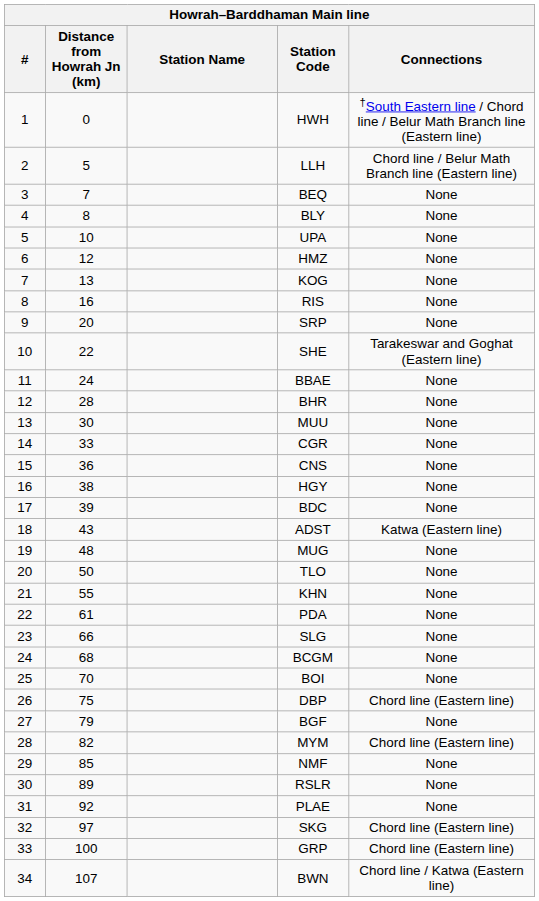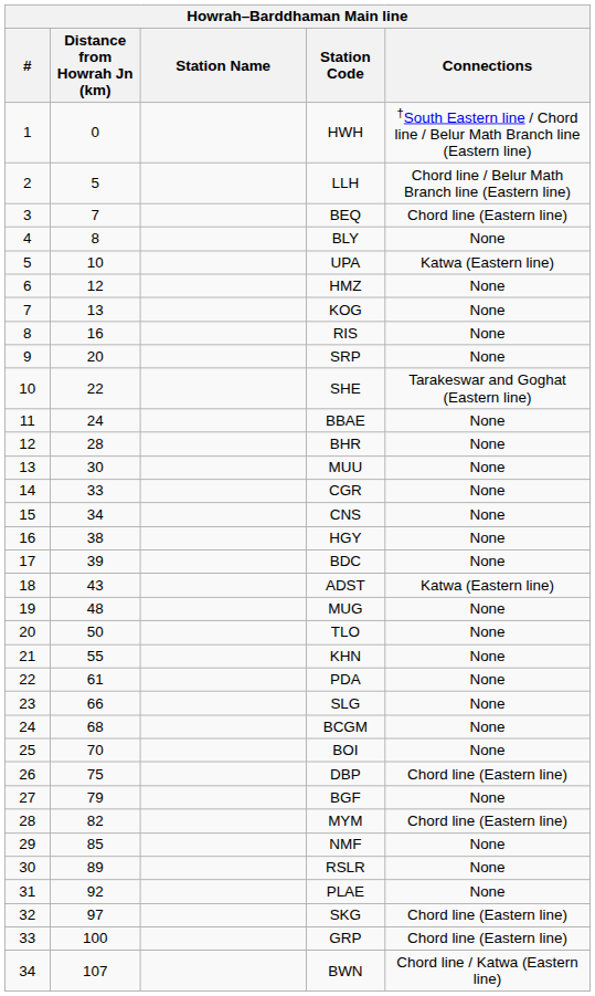 <table class="wikitable" style="text-align:center; width:50%;">
 <tr>
 <th colspan="5"><strong>Howrah–Barddhaman Main line</strong></th>
 </tr>
 <tr>
 <th style="width:1%;">#</th>
 <th style="width:1%;">Distance from Howrah Jn (km)</th>
 <th style="width:5%;">Station Name</th>
 <th style="width:1%;">Station Code</th>
 <th style="width:5%;">Connections</th>
 </tr>
 <tr>
 <td>1</td>
 <td>0</td>
 <td><strong></strong></td>
 <td>HWH</td>
 <td><sup>†</sup><a href='#'>South Eastern line</a> / Chord line / Belur Math Branch line (Eastern line)</td>
 </tr>
 <tr>
 <td>2</td>
 <td>5</td>
 <td></td>
 <td>LLH</td>
 <td>Chord line / Belur Math Branch line (Eastern line)</td>
 </tr>
 <tr>
 <td>3</td>
 <td>7</td>
 <td></td>
 <td>BEQ</td>
-<td>None</td>
+<td>Chord line (Eastern line)</td>
 </tr>
 <tr>
 <td>4</td>
 <td>8</td>
 <td></td>
 <td>BLY</td>
 <td>None</td>
 </tr>
 <tr>
 <td>5</td>
 <td>10</td>
 <td></td>
 <td>UPA</td>
-<td>None</td>
+<td>Katwa (Eastern line)</td>
 </tr>
 <tr>
 <td>6</td>
 <td>12</td>
 <td></td>
 <td>HMZ</td>
 <td>None</td>
 </tr>
 <tr>
 <td>7</td>
 <td>13</td>
 <td></td>
 <td>KOG</td>
 <td>None</td>
 </tr>
 <tr>
 <td>8</td>
 <td>16</td>
 <td></td>
 <td>RIS</td>
 <td>None</td>
 </tr>
 <tr>
 <td>9</td>
 <td>20</td>
 <td></td>
 <td>SRP</td>
 <td>None</td>
 </tr>
 <tr>
 <td>10</td>
 <td>22</td>
 <td><strong></strong></td>
 <td>SHE</td>
 <td>Tarakeswar and Goghat (Eastern line)</td>
 </tr>
 <tr>
 <td>11</td>
 <td>24</td>
 <td></td>
 <td>BBAE</td>
 <td>None</td>
 </tr>
 <tr>
 <td>12</td>
 <td>28</td>
 <td></td>
 <td>BHR</td>
 <td>None</td>
 </tr>
 <tr>
 <td>13</td>
 <td>30</td>
 <td></td>
 <td>MUU</td>
 <td>None</td>
 </tr>
 <tr>
 <td>14</td>
 <td>33</td>
 <td></td>
 <td>CGR</td>
 <td>None</td>
 </tr>
 <tr>
 <td>15</td>
-<td>36</td>
+<td>34</td>
 <td></td>
 <td>CNS</td>
 <td>None</td>
 </tr>
 <tr>
 <td>16</td>
 <td>38</td>
 <td></td>
 <td>HGY</td>
 <td>None</td>
 </tr>
 <tr>
 <td>17</td>
 <td>39</td>
 <td><strong></strong></td>
 <td>BDC</td>
 <td>None</td>
 </tr>
 <tr>
 <td>18</td>
 <td>43</td>
 <td></td>
 <td>ADST</td>
 <td>Katwa (Eastern line)</td>
 </tr>
 <tr>
 <td>19</td>
 <td>48</td>
 <td></td>
 <td>MUG</td>
 <td>None</td>
 </tr>
 <tr>
 <td>20</td>
 <td>50</td>
 <td></td>
 <td>TLO</td>
 <td>None</td>
 </tr>
 <tr>
 <td>21</td>
 <td>55</td>
 <td></td>
 <td>KHN</td>
 <td>None</td>
 </tr>
 <tr>
 <td>22</td>
 <td>61</td>
 <td></td>
 <td>PDA</td>
 <td>None</td>
 </tr>
 <tr>
 <td>23</td>
 <td>66</td>
 <td></td>
 <td>SLG</td>
 <td>None</td>
 </tr>
 <tr>
 <td>24</td>
 <td>68</td>
 <td></td>
 <td>BCGM</td>
 <td>None</td>
 </tr>
 <tr>
 <td>25</td>
 <td>70</td>
 <td></td>
 <td>BOI</td>
 <td>None</td>
 </tr>
 <tr>
 <td>26</td>
 <td>75</td>
 <td></td>
 <td>DBP</td>
 <td>Chord line (Eastern line)</td>
 </tr>
 <tr>
 <td>27</td>
 <td>79</td>
 <td></td>
 <td>BGF</td>
 <td>None</td>
 </tr>
 <tr>
 <td>28</td>
 <td>82</td>
 <td></td>
 <td>MYM</td>
 <td>Chord line (Eastern line)</td>
 </tr>
 <tr>
 <td>29</td>
 <td>85</td>
 <td></td>
 <td>NMF</td>
 <td>None</td>
 </tr>
 <tr>
 <td>30</td>
 <td>89</td>
 <td></td>
 <td>RSLR</td>
 <td>None</td>
 </tr>
 <tr>
 <td>31</td>
 <td>92</td>
 <td></td>
 <td>PLAE</td>
 <td>None</td>
 </tr>
 <tr>
 <td>32</td>
 <td>97</td>
 <td></td>
 <td>SKG</td>
 <td>Chord line (Eastern line)</td>
 </tr>
 <tr>
 <td>33</td>
 <td>100</td>
 <td></td>
 <td>GRP</td>
 <td>Chord line (Eastern line)</td>
 </tr>
 <tr>
 <td>34</td>
 <td>107</td>
 <td><strong></strong></td>
 <td>BWN</td>
 <td>Chord line / Katwa (Eastern line)</td>
 </tr>
 </table>
